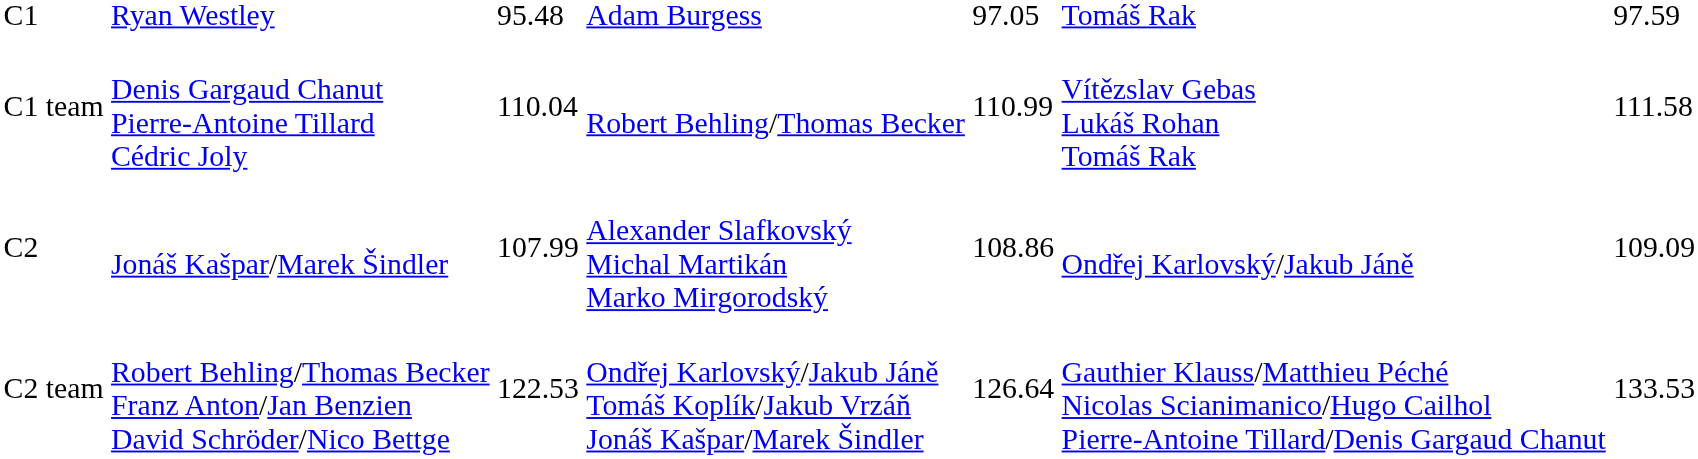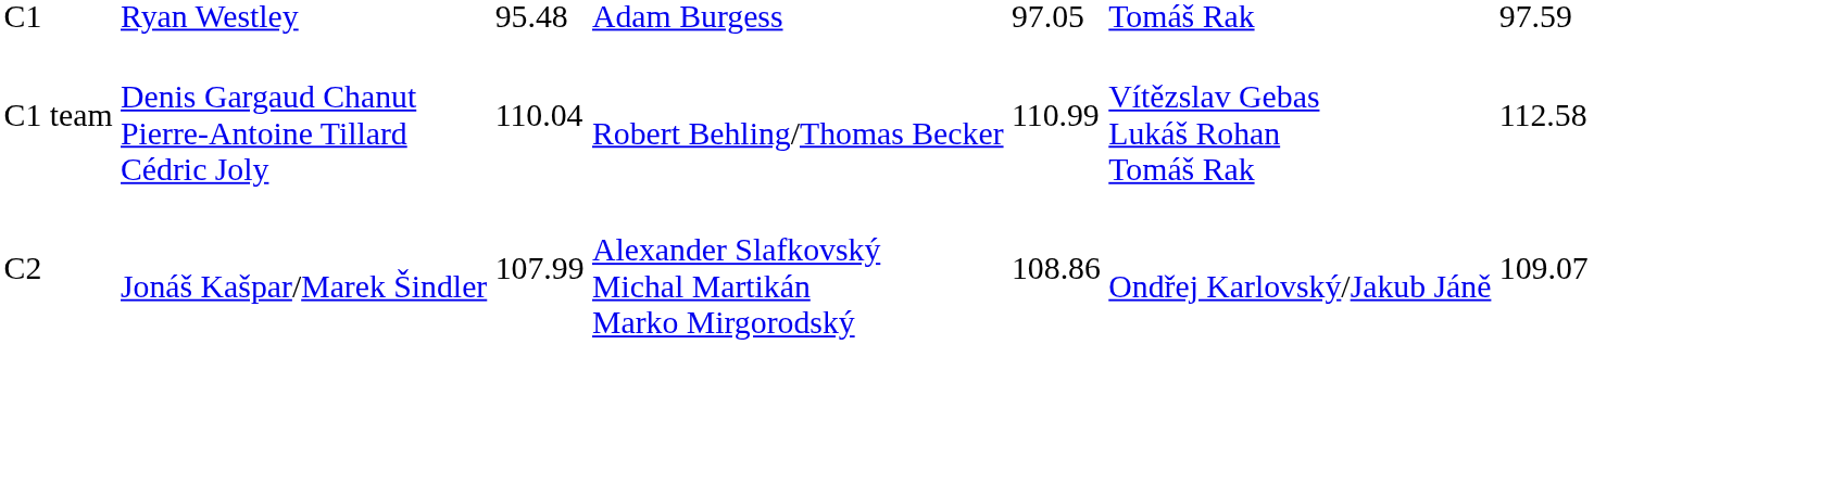 <table>
 <tr>
 <td>C1</td>
 <td><a href='#'>Ryan Westley</a><br></td>
 <td>95.48</td>
 <td><a href='#'>Adam Burgess</a><br></td>
 <td>97.05</td>
 <td><a href='#'>Tomáš Rak</a><br></td>
 <td>97.59</td>
 </tr>
 <tr>
 <td>C1 team</td>
 <td><br><a href='#'>Denis Gargaud Chanut</a><br><a href='#'>Pierre-Antoine Tillard</a><br><a href='#'>Cédric Joly</a></td>
 <td>110.04</td>
 <td><br><a href='#'>Robert Behling</a>/<a href='#'>Thomas Becker</a></td>
 <td>110.99</td>
 <td><br><a href='#'>Vítězslav Gebas</a><br><a href='#'>Lukáš Rohan</a><br><a href='#'>Tomáš Rak</a></td>
-<td>111.58</td>
+<td>112.58</td>
 </tr>
 <tr>
 <td>C2</td>
 <td><br><a href='#'>Jonáš Kašpar</a>/<a href='#'>Marek Šindler</a></td>
 <td>107.99</td>
 <td><br><a href='#'>Alexander Slafkovský</a><br><a href='#'>Michal Martikán</a><br><a href='#'>Marko Mirgorodský</a></td>
 <td>108.86</td>
 <td><br><a href='#'>Ondřej Karlovský</a>/<a href='#'>Jakub Jáně</a></td>
-<td>109.09</td>
-</tr>
-<tr>
-<td>C2 team</td>
-<td><br><a href='#'>Robert Behling</a>/<a href='#'>Thomas Becker</a><br><a href='#'>Franz Anton</a>/<a href='#'>Jan Benzien</a><br><a href='#'>David Schröder</a>/<a href='#'>Nico Bettge</a></td>
-<td>122.53</td>
-<td><br><a href='#'>Ondřej Karlovský</a>/<a href='#'>Jakub Jáně</a><br><a href='#'>Tomáš Koplík</a>/<a href='#'>Jakub Vrzáň</a><br><a href='#'>Jonáš Kašpar</a>/<a href='#'>Marek Šindler</a></td>
-<td>126.64</td>
-<td><br><a href='#'>Gauthier Klauss</a>/<a href='#'>Matthieu Péché</a><br><a href='#'>Nicolas Scianimanico</a>/<a href='#'>Hugo Cailhol</a><br><a href='#'>Pierre-Antoine Tillard</a>/<a href='#'>Denis Gargaud Chanut</a></td>
-<td>133.53</td>
+<td>109.07</td>
 </tr>
 </table>
